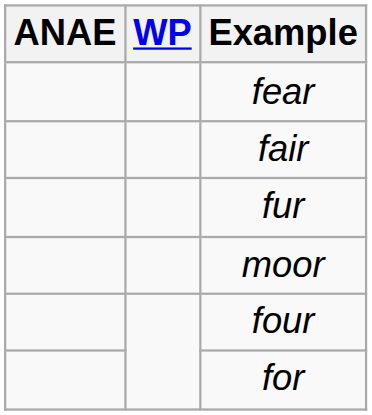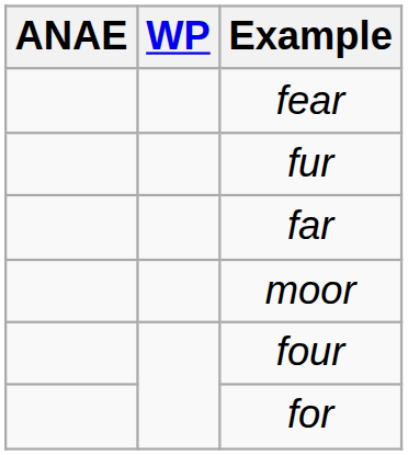 <table class="wikitable sortable" style="text-align: center; float: left;">
 <tr>
 <th>ANAE</th>
 <th><a href='#'>WP</a></th>
 <th>Example</th>
 </tr>
 <tr>
 <td></td>
 <td></td>
 <td><em>fear</em></td>
 </tr>
 <tr>
 <td></td>
 <td></td>
-<td><em>fair</em></td>
+<td><em>fur</em></td>
 </tr>
 <tr>
 <td></td>
 <td></td>
-<td><em>fur</em></td>
+<td><em>far</em></td>
 </tr>
 <tr>
 <td></td>
 <td></td>
 <td><em>moor</em></td>
 </tr>
 <tr>
 <td></td>
 <td rowspan="2"></td>
 <td><em>four</em></td>
 </tr>
 <tr>
 <td></td>
 <td><em>for</em></td>
 </tr>
 </table>
